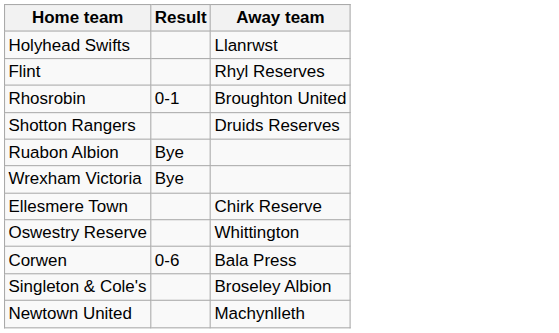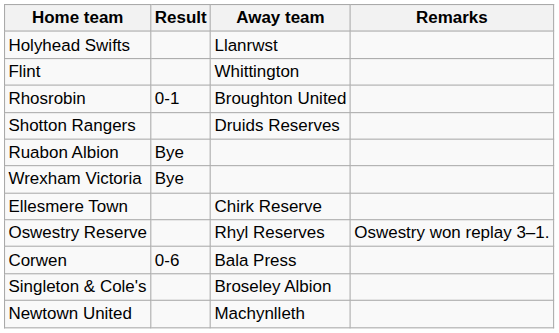 <table class="wikitable">
 <tr>
 <th>Home team</th>
 <th>Result</th>
 <th>Away team</th>
+<th>Remarks</th>
 </tr>
 <tr>
 <td>Holyhead Swifts</td>
 <td></td>
 <td>Llanrwst</td>
+<td></td>
 </tr>
 <tr>
 <td>Flint</td>
 <td></td>
-<td>Rhyl Reserves</td>
+<td> Whittington</td>
+<td></td>
 </tr>
 <tr>
 <td>Rhosrobin</td>
 <td>0-1</td>
 <td>Broughton United</td>
+<td></td>
 </tr>
 <tr>
 <td>Shotton Rangers</td>
 <td></td>
 <td>Druids Reserves</td>
+<td></td>
 </tr>
 <tr>
 <td>Ruabon Albion</td>
 <td>Bye</td>
+<td></td>
 <td></td>
 </tr>
 <tr>
 <td>Wrexham Victoria</td>
 <td>Bye</td>
 <td></td>
+<td></td>
 </tr>
 <tr>
 <td> Ellesmere Town</td>
 <td></td>
 <td>Chirk Reserve</td>
+<td></td>
 </tr>
 <tr>
 <td> Oswestry Reserve</td>
 <td></td>
-<td> Whittington</td>
+<td>Rhyl Reserves</td>
+<td>Oswestry won replay 3–1.</td>
 </tr>
 <tr>
 <td>Corwen</td>
 <td>0-6</td>
 <td>Bala Press</td>
+<td></td>
 </tr>
 <tr>
 <td> Singleton & Cole's</td>
 <td></td>
 <td> Broseley Albion</td>
+<td></td>
 </tr>
 <tr>
 <td>Newtown United</td>
 <td></td>
 <td>Machynlleth</td>
+<td></td>
 </tr>
 </table>
